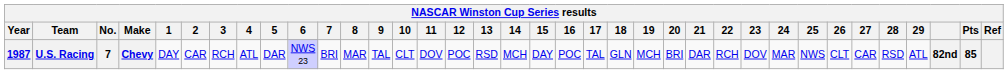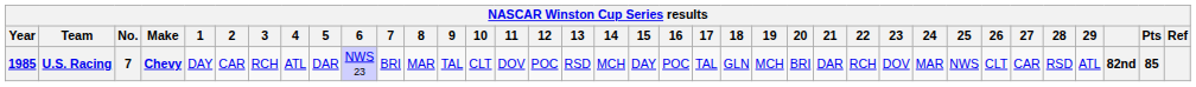 <table class="wikitable" style="text-align:center; font-size:75%">
 <tr>
 <th colspan=45><a href='#'>NASCAR Winston Cup Series</a> results</th>
 </tr>
 <tr>
 <th>Year</th>
 <th>Team</th>
 <th>No.</th>
 <th>Make</th>
 <th>1</th>
 <th>2</th>
 <th>3</th>
 <th>4</th>
 <th>5</th>
 <th>6</th>
 <th>7</th>
 <th>8</th>
 <th>9</th>
 <th>10</th>
 <th>11</th>
 <th>12</th>
 <th>13</th>
 <th>14</th>
 <th>15</th>
 <th>16</th>
 <th>17</th>
 <th>18</th>
 <th>19</th>
 <th>20</th>
 <th>21</th>
 <th>22</th>
 <th>23</th>
 <th>24</th>
 <th>25</th>
 <th>26</th>
 <th>27</th>
 <th>28</th>
 <th>29</th>
 <th></th>
 <th>Pts</th>
 <th>Ref</th>
 </tr>
 <tr>
-<th><a href='#'>1987</a></th>
+<th><a href='#'>1985</a></th>
 <th><a href='#'>U.S. Racing</a></th>
 <th>7</th>
 <th><a href='#'>Chevy</a></th>
 <td><a href='#'>DAY</a></td>
 <td><a href='#'>CAR</a></td>
 <td><a href='#'>RCH</a></td>
 <td><a href='#'>ATL</a></td>
 <td><a href='#'>DAR</a></td>
 <td style="background:#CFCFFF;"><a href='#'>NWS</a><br><small>23</small></td>
 <td><a href='#'>BRI</a></td>
 <td><a href='#'>MAR</a></td>
 <td><a href='#'>TAL</a></td>
 <td><a href='#'>CLT</a></td>
 <td><a href='#'>DOV</a></td>
 <td><a href='#'>POC</a></td>
 <td><a href='#'>RSD</a></td>
 <td><a href='#'>MCH</a></td>
 <td><a href='#'>DAY</a></td>
 <td><a href='#'>POC</a></td>
 <td><a href='#'>TAL</a></td>
 <td><a href='#'>GLN</a></td>
 <td><a href='#'>MCH</a></td>
 <td><a href='#'>BRI</a></td>
 <td><a href='#'>DAR</a></td>
 <td><a href='#'>RCH</a></td>
 <td><a href='#'>DOV</a></td>
 <td><a href='#'>MAR</a></td>
 <td><a href='#'>NWS</a></td>
 <td><a href='#'>CLT</a></td>
 <td><a href='#'>CAR</a></td>
 <td><a href='#'>RSD</a></td>
 <td><a href='#'>ATL</a></td>
 <th>82nd</th>
 <th>85</th>
 <th></th>
 </tr>
 </table>
